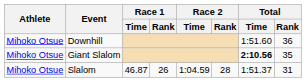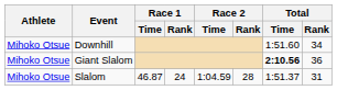 <table class="wikitable" style="font-size:90%">
 <tr>
 <th rowspan="2">Athlete</th>
 <th rowspan="2">Event</th>
 <th colspan="2">Race 1</th>
 <th colspan="2">Race 2</th>
 <th colspan="2">Total</th>
 </tr>
 <tr>
 <th>Time</th>
 <th>Rank</th>
 <th>Time</th>
 <th>Rank</th>
 <th>Time</th>
 <th>Rank</th>
 </tr>
 <tr>
 <td><a href='#'>Mihoko Otsue</a></td>
 <td>Downhill</td>
 <td colspan="4" bgcolor="wheat"></td>
 <td align="center">1:51.60</td>
-<td align="center">36</td>
+<td align="center">34</td>
 </tr>
 <tr>
 <td><a href='#'>Mihoko Otsue</a></td>
 <td>Giant Slalom</td>
 <td colspan="4" bgcolor="wheat"></td>
 <td align="center"><strong>2:10.56</strong></td>
-<td align="center">35</td>
+<td align="center">36</td>
 </tr>
 <tr>
 <td><a href='#'>Mihoko Otsue</a></td>
 <td>Slalom</td>
 <td align="center">46.87</td>
-<td align="center">26</td>
+<td align="center">24</td>
 <td align="center">1:04.59</td>
 <td align="center">28</td>
 <td align="center">1:51.37</td>
 <td align="center">31</td>
 </tr>
 </table>
